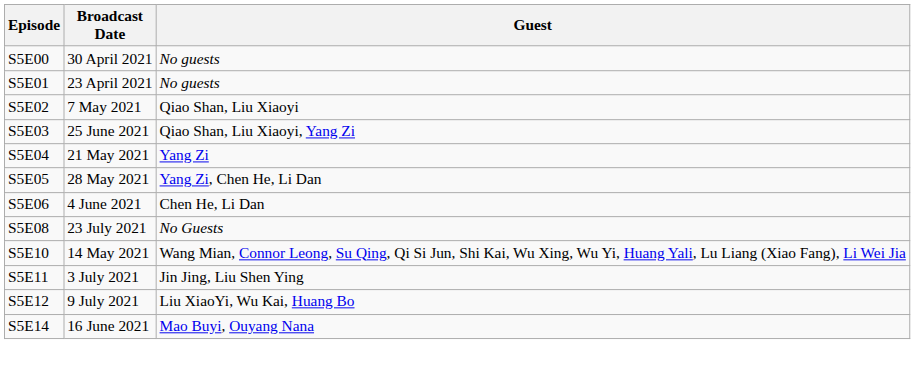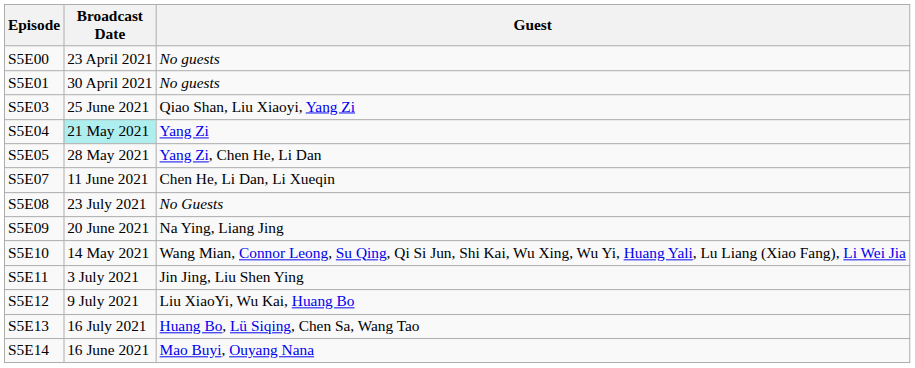 <table class="wikitable">
 <tr>
 <th>Episode<br></th>
 <th>Broadcast<br>Date</th>
 <th>Guest</th>
 </tr>
 <tr>
 <td>S5E00</td>
-<td>30 April 2021</td>
+<td>23 April 2021</td>
 <td><em>No guests</em></td>
 </tr>
 <tr>
 <td>S5E01</td>
-<td>23 April 2021</td>
+<td>30 April 2021</td>
 <td><em>No guests</em></td>
-</tr>
-<tr>
-<td>S5E02</td>
-<td>7 May 2021</td>
-<td>Qiao Shan, Liu Xiaoyi</td>
 </tr>
 <tr>
 <td>S5E03</td>
 <td>25 June 2021</td>
 <td>Qiao Shan, Liu Xiaoyi, <a href='#'>Yang Zi</a></td>
 </tr>
 <tr>
 <td>S5E04</td>
-<td>21 May 2021</td>
+<td style="background: paleturquoise;">21 May 2021</td>
 <td><a href='#'>Yang Zi</a></td>
 </tr>
 <tr>
 <td>S5E05</td>
 <td>28 May 2021</td>
 <td><a href='#'>Yang Zi</a>, Chen He, Li Dan</td>
 </tr>
 <tr>
-<td>S5E06</td>
-<td>4 June 2021</td>
-<td>Chen He, Li Dan</td>
+<td>S5E07</td>
+<td>11 June 2021</td>
+<td>Chen He, Li Dan, Li Xueqin</td>
 </tr>
 <tr>
 <td>S5E08</td>
 <td>23 July 2021</td>
 <td><em>No Guests</em></td>
+</tr>
+<tr>
+<td>S5E09</td>
+<td>20 June 2021</td>
+<td>Na Ying, Liang Jing</td>
 </tr>
 <tr>
 <td>S5E10</td>
 <td>14 May 2021</td>
 <td>Wang Mian, <a href='#'>Connor Leong</a>, <a href='#'>Su Qing</a>, Qi Si Jun, Shi Kai, Wu Xing, Wu Yi, <a href='#'>Huang Yali</a>, Lu Liang (Xiao Fang), <a href='#'>Li Wei Jia</a></td>
 </tr>
 <tr>
 <td>S5E11</td>
 <td>3 July 2021</td>
 <td>Jin Jing, Liu Shen Ying</td>
 </tr>
 <tr>
 <td>S5E12</td>
 <td>9 July 2021</td>
 <td>Liu XiaoYi, Wu Kai, <a href='#'>Huang Bo</a></td>
 </tr>
 <tr>
+<td>S5E13</td>
+<td>16 July 2021</td>
+<td><a href='#'>Huang Bo</a>, <a href='#'>Lü Siqing</a>, Chen Sa, Wang Tao</td>
+</tr>
+<tr>
 <td>S5E14</td>
 <td>16 June 2021</td>
 <td><a href='#'>Mao Buyi</a>, <a href='#'>Ouyang Nana</a></td>
 </tr>
 </table>
